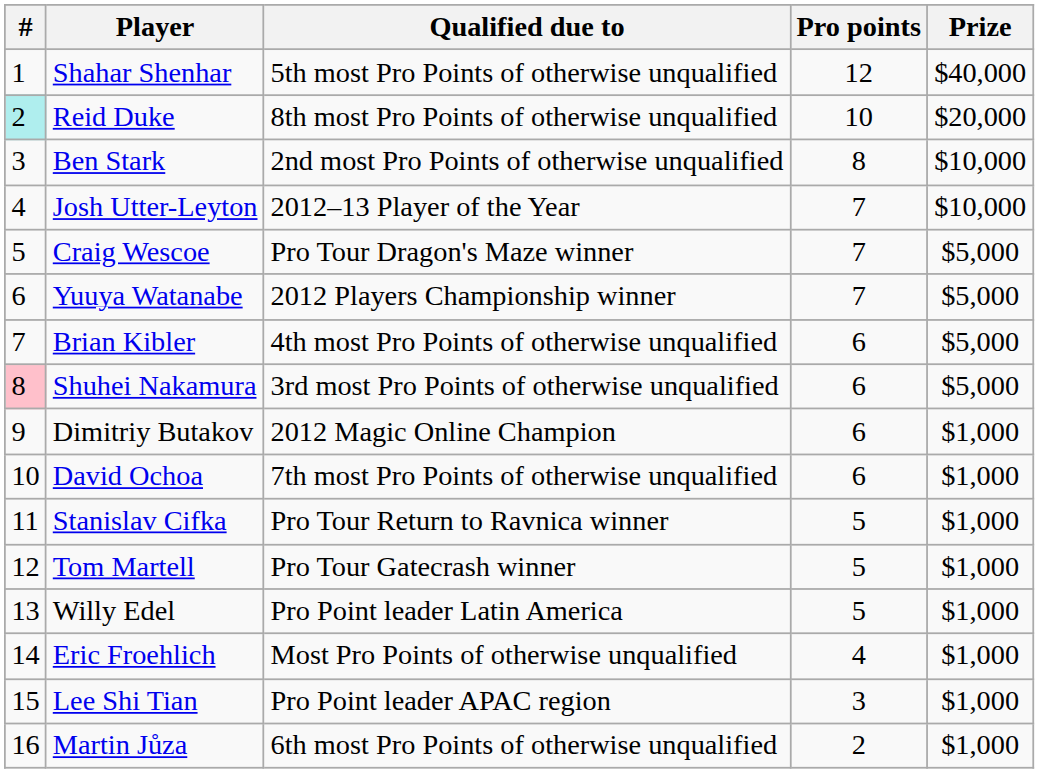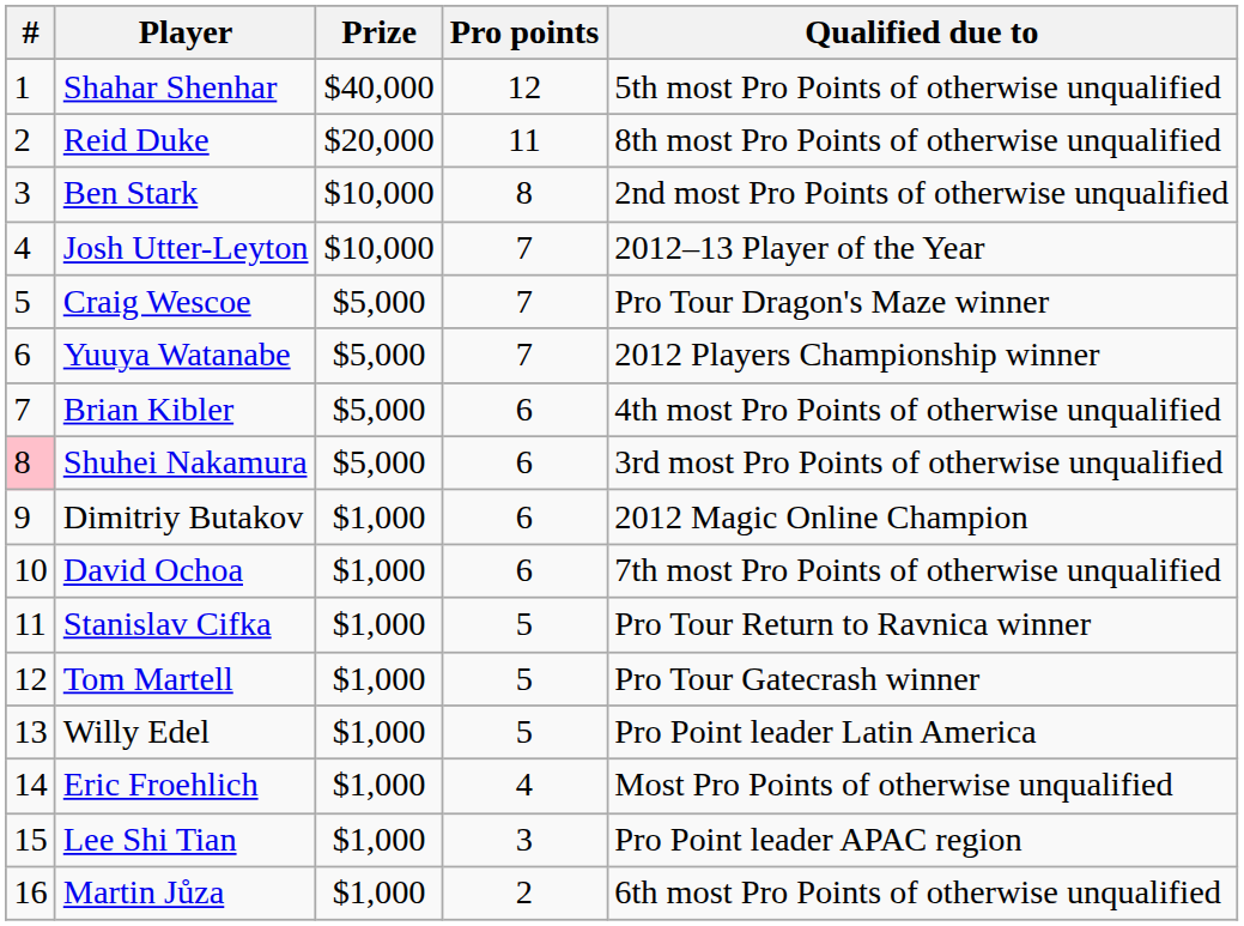 <table class="wikitable">
 <tr>
 <th>#</th>
 <th>Player</th>
+<th>Prize</th>
+<th>Pro points</th>
 <th>Qualified due to</th>
-<th>Pro points</th>
-<th>Prize</th>
 </tr>
 <tr>
 <td>1</td>
 <td> <a href='#'>Shahar Shenhar</a></td>
+<td align=center>$40,000</td>
+<td align=center>12</td>
 <td>5th most Pro Points of otherwise unqualified</td>
-<td align=center>12</td>
-<td align=center>$40,000</td>
 </tr>
 <tr>
-<td style="background: paleturquoise;">2</td>
+<td>2</td>
 <td> <a href='#'>Reid Duke</a></td>
+<td align=center>$20,000</td>
+<td align=center>11</td>
 <td>8th most Pro Points of otherwise unqualified</td>
-<td align=center>10</td>
-<td align=center>$20,000</td>
 </tr>
 <tr>
 <td>3</td>
 <td> <a href='#'>Ben Stark</a></td>
+<td align=center>$10,000</td>
+<td align=center>8</td>
 <td>2nd most Pro Points of otherwise unqualified</td>
-<td align=center>8</td>
-<td align=center>$10,000</td>
 </tr>
 <tr>
 <td>4</td>
 <td> <a href='#'>Josh Utter-Leyton</a></td>
+<td align=center>$10,000</td>
+<td align=center>7</td>
 <td>2012–13 Player of the Year</td>
-<td align=center>7</td>
-<td align=center>$10,000</td>
 </tr>
 <tr>
 <td>5</td>
 <td> <a href='#'>Craig Wescoe</a></td>
+<td align=center>$5,000</td>
+<td align=center>7</td>
 <td>Pro Tour Dragon's Maze winner</td>
-<td align=center>7</td>
-<td align=center>$5,000</td>
 </tr>
 <tr>
 <td>6</td>
 <td> <a href='#'>Yuuya Watanabe</a></td>
+<td align=center>$5,000</td>
+<td align=center>7</td>
 <td>2012 Players Championship winner</td>
-<td align=center>7</td>
-<td align=center>$5,000</td>
 </tr>
 <tr>
 <td>7</td>
 <td> <a href='#'>Brian Kibler</a></td>
+<td align=center>$5,000</td>
+<td align=center>6</td>
 <td>4th most Pro Points of otherwise unqualified</td>
-<td align=center>6</td>
-<td align=center>$5,000</td>
 </tr>
 <tr>
 <td style="background: pink;">8</td>
 <td> <a href='#'>Shuhei Nakamura</a></td>
+<td align=center>$5,000</td>
+<td align=center>6</td>
 <td>3rd most Pro Points of otherwise unqualified</td>
-<td align=center>6</td>
-<td align=center>$5,000</td>
 </tr>
 <tr>
 <td>9</td>
 <td> Dimitriy Butakov</td>
+<td align=center>$1,000</td>
+<td align=center>6</td>
 <td>2012 Magic Online Champion</td>
-<td align=center>6</td>
-<td align=center>$1,000</td>
 </tr>
 <tr>
 <td>10</td>
 <td> <a href='#'>David Ochoa</a></td>
+<td align=center>$1,000</td>
+<td align=center>6</td>
 <td>7th most Pro Points of otherwise unqualified</td>
-<td align=center>6</td>
-<td align=center>$1,000</td>
 </tr>
 <tr>
 <td>11</td>
 <td> <a href='#'>Stanislav Cifka</a></td>
+<td align=center>$1,000</td>
+<td align=center>5</td>
 <td>Pro Tour Return to Ravnica winner</td>
-<td align=center>5</td>
-<td align=center>$1,000</td>
 </tr>
 <tr>
 <td>12</td>
 <td> <a href='#'>Tom Martell</a></td>
+<td align=center>$1,000</td>
+<td align=center>5</td>
 <td>Pro Tour Gatecrash winner</td>
-<td align=center>5</td>
-<td align=center>$1,000</td>
 </tr>
 <tr>
 <td>13</td>
 <td> Willy Edel</td>
+<td align=center>$1,000</td>
+<td align=center>5</td>
 <td>Pro Point leader Latin America</td>
-<td align=center>5</td>
-<td align=center>$1,000</td>
 </tr>
 <tr>
 <td>14</td>
 <td> <a href='#'>Eric Froehlich</a></td>
+<td align=center>$1,000</td>
+<td align=center>4</td>
 <td>Most Pro Points of otherwise unqualified</td>
-<td align=center>4</td>
-<td align=center>$1,000</td>
 </tr>
 <tr>
 <td>15</td>
 <td> <a href='#'>Lee Shi Tian</a></td>
+<td align=center>$1,000</td>
+<td align=center>3</td>
 <td>Pro Point leader APAC region</td>
-<td align=center>3</td>
-<td align=center>$1,000</td>
 </tr>
 <tr>
 <td>16</td>
 <td> <a href='#'>Martin Jůza</a></td>
+<td align=center>$1,000</td>
+<td align=center>2</td>
 <td>6th most Pro Points of otherwise unqualified</td>
-<td align=center>2</td>
-<td align=center>$1,000</td>
 </tr>
 </table>
